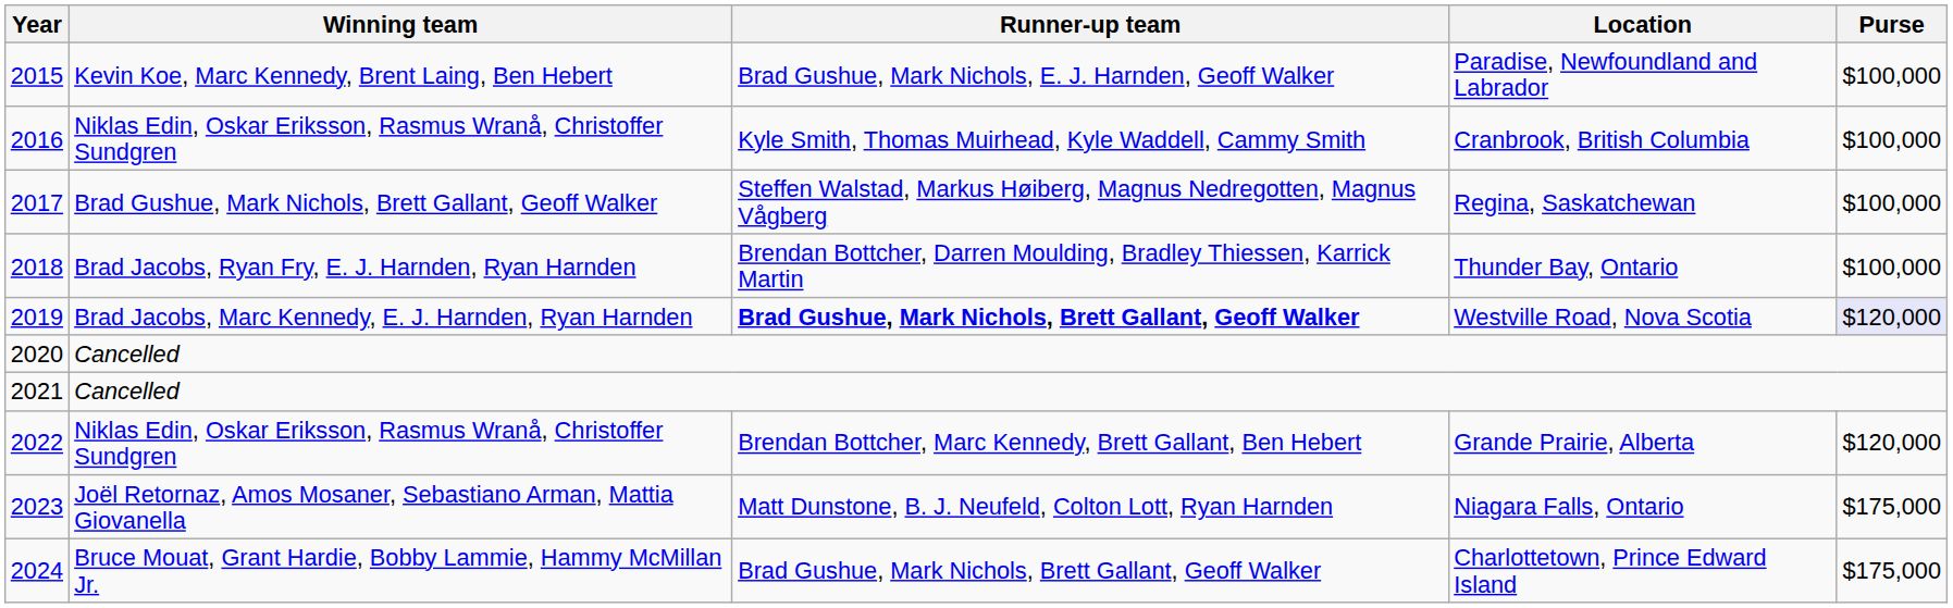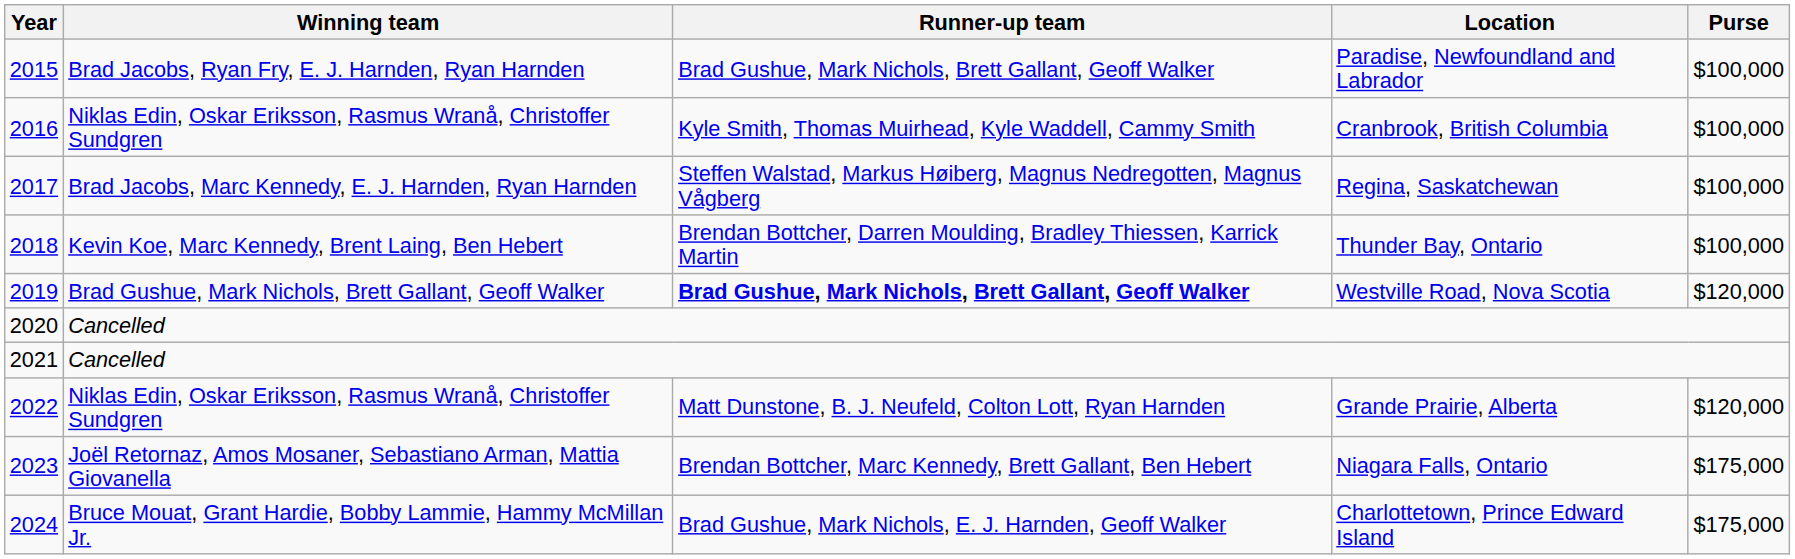 <table class="wikitable" style="font-size:95%;">
 <tr>
 <th scope="col">Year</th>
 <th scope="col">Winning team</th>
 <th scope="col">Runner-up team</th>
 <th scope="col">Location</th>
 <th scope="col">Purse</th>
 </tr>
 <tr>
 <td><a href='#'>2015</a></td>
-<td> <a href='#'>Kevin Koe</a>, <a href='#'>Marc Kennedy</a>, <a href='#'>Brent Laing</a>, <a href='#'>Ben Hebert</a></td>
-<td> <a href='#'>Brad Gushue</a>, <a href='#'>Mark Nichols</a>, <a href='#'>E. J. Harnden</a>, <a href='#'>Geoff Walker</a></td>
+<td> <a href='#'>Brad Jacobs</a>, <a href='#'>Ryan Fry</a>, <a href='#'>E. J. Harnden</a>, <a href='#'>Ryan Harnden</a></td>
+<td> <a href='#'>Brad Gushue</a>, <a href='#'>Mark Nichols</a>, <a href='#'>Brett Gallant</a>, <a href='#'>Geoff Walker</a></td>
 <td><a href='#'>Paradise</a>, <a href='#'>Newfoundland and Labrador</a></td>
 <td>$100,000</td>
 </tr>
 <tr>
 <td><a href='#'>2016</a></td>
 <td> <a href='#'>Niklas Edin</a>, <a href='#'>Oskar Eriksson</a>, <a href='#'>Rasmus Wranå</a>, <a href='#'>Christoffer Sundgren</a></td>
 <td> <a href='#'>Kyle Smith</a>, <a href='#'>Thomas Muirhead</a>, <a href='#'>Kyle Waddell</a>, <a href='#'>Cammy Smith</a></td>
 <td><a href='#'>Cranbrook</a>, <a href='#'>British Columbia</a></td>
 <td>$100,000</td>
 </tr>
 <tr>
 <td><a href='#'>2017</a></td>
-<td> <a href='#'>Brad Gushue</a>, <a href='#'>Mark Nichols</a>, <a href='#'>Brett Gallant</a>, <a href='#'>Geoff Walker</a></td>
+<td> <a href='#'>Brad Jacobs</a>, <a href='#'>Marc Kennedy</a>, <a href='#'>E. J. Harnden</a>, <a href='#'>Ryan Harnden</a></td>
 <td> <a href='#'>Steffen Walstad</a>, <a href='#'>Markus Høiberg</a>, <a href='#'>Magnus Nedregotten</a>, <a href='#'>Magnus Vågberg</a></td>
 <td><a href='#'>Regina</a>, <a href='#'>Saskatchewan</a></td>
 <td>$100,000</td>
 </tr>
 <tr>
 <td><a href='#'>2018</a></td>
-<td> <a href='#'>Brad Jacobs</a>, <a href='#'>Ryan Fry</a>, <a href='#'>E. J. Harnden</a>, <a href='#'>Ryan Harnden</a></td>
+<td> <a href='#'>Kevin Koe</a>, <a href='#'>Marc Kennedy</a>, <a href='#'>Brent Laing</a>, <a href='#'>Ben Hebert</a></td>
 <td> <a href='#'>Brendan Bottcher</a>, <a href='#'>Darren Moulding</a>, <a href='#'>Bradley Thiessen</a>, <a href='#'>Karrick Martin</a></td>
 <td><a href='#'>Thunder Bay</a>, <a href='#'>Ontario</a></td>
 <td>$100,000</td>
 </tr>
 <tr>
 <td><a href='#'>2019</a></td>
-<td> <a href='#'>Brad Jacobs</a>, <a href='#'>Marc Kennedy</a>, <a href='#'>E. J. Harnden</a>, <a href='#'>Ryan Harnden</a></td>
+<td> <a href='#'>Brad Gushue</a>, <a href='#'>Mark Nichols</a>, <a href='#'>Brett Gallant</a>, <a href='#'>Geoff Walker</a></td>
 <td><strong> <a href='#'>Brad Gushue</a>, <a href='#'>Mark Nichols</a>, <a href='#'>Brett Gallant</a>, <a href='#'>Geoff Walker</a></strong></td>
 <td><a href='#'>Westville Road</a>, <a href='#'>Nova Scotia</a></td>
-<td style="background: lavender;">$120,000</td>
+<td>$120,000</td>
 </tr>
 <tr>
 <td>2020</td>
 <td colspan="4"><em>Cancelled</em></td>
 </tr>
 <tr>
 <td>2021</td>
 <td colspan="4"><em>Cancelled</em></td>
 </tr>
 <tr>
 <td><a href='#'>2022</a></td>
 <td> <a href='#'>Niklas Edin</a>, <a href='#'>Oskar Eriksson</a>, <a href='#'>Rasmus Wranå</a>, <a href='#'>Christoffer Sundgren</a></td>
-<td> <a href='#'>Brendan Bottcher</a>, <a href='#'>Marc Kennedy</a>, <a href='#'>Brett Gallant</a>, <a href='#'>Ben Hebert</a></td>
+<td> <a href='#'>Matt Dunstone</a>, <a href='#'>B. J. Neufeld</a>, <a href='#'>Colton Lott</a>, <a href='#'>Ryan Harnden</a></td>
 <td><a href='#'>Grande Prairie</a>, <a href='#'>Alberta</a></td>
 <td>$120,000</td>
 </tr>
 <tr>
 <td><a href='#'>2023</a></td>
 <td> <a href='#'>Joël Retornaz</a>, <a href='#'>Amos Mosaner</a>, <a href='#'>Sebastiano Arman</a>, <a href='#'>Mattia Giovanella</a></td>
-<td> <a href='#'>Matt Dunstone</a>, <a href='#'>B. J. Neufeld</a>, <a href='#'>Colton Lott</a>, <a href='#'>Ryan Harnden</a></td>
+<td> <a href='#'>Brendan Bottcher</a>, <a href='#'>Marc Kennedy</a>, <a href='#'>Brett Gallant</a>, <a href='#'>Ben Hebert</a></td>
 <td><a href='#'>Niagara Falls</a>, <a href='#'>Ontario</a></td>
 <td>$175,000</td>
 </tr>
 <tr>
 <td><a href='#'>2024</a></td>
 <td> <a href='#'>Bruce Mouat</a>, <a href='#'>Grant Hardie</a>, <a href='#'>Bobby Lammie</a>, <a href='#'>Hammy McMillan Jr.</a></td>
-<td> <a href='#'>Brad Gushue</a>, <a href='#'>Mark Nichols</a>, <a href='#'>Brett Gallant</a>, <a href='#'>Geoff Walker</a></td>
+<td> <a href='#'>Brad Gushue</a>, <a href='#'>Mark Nichols</a>, <a href='#'>E. J. Harnden</a>, <a href='#'>Geoff Walker</a></td>
 <td><a href='#'>Charlottetown</a>, <a href='#'>Prince Edward Island</a></td>
 <td>$175,000</td>
 </tr>
 </table>
